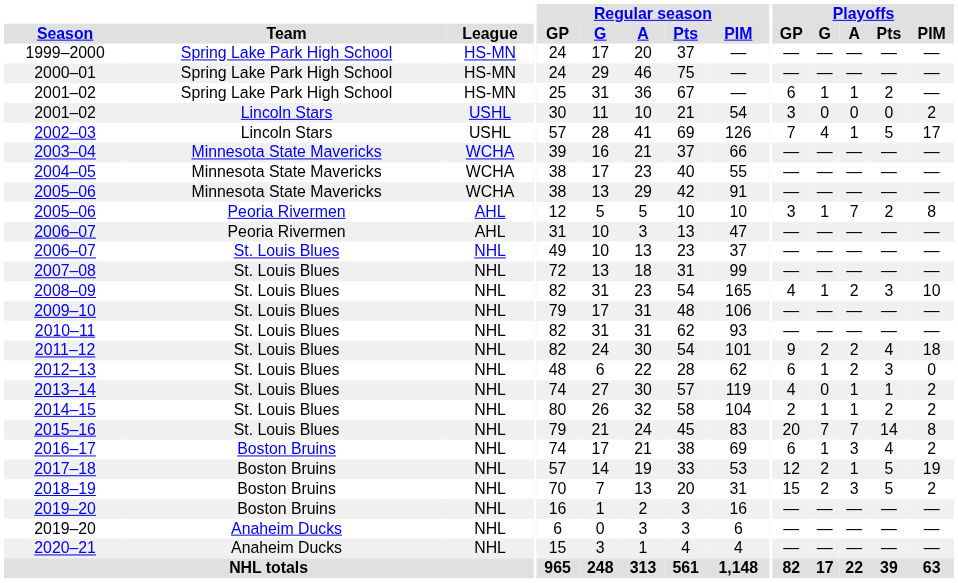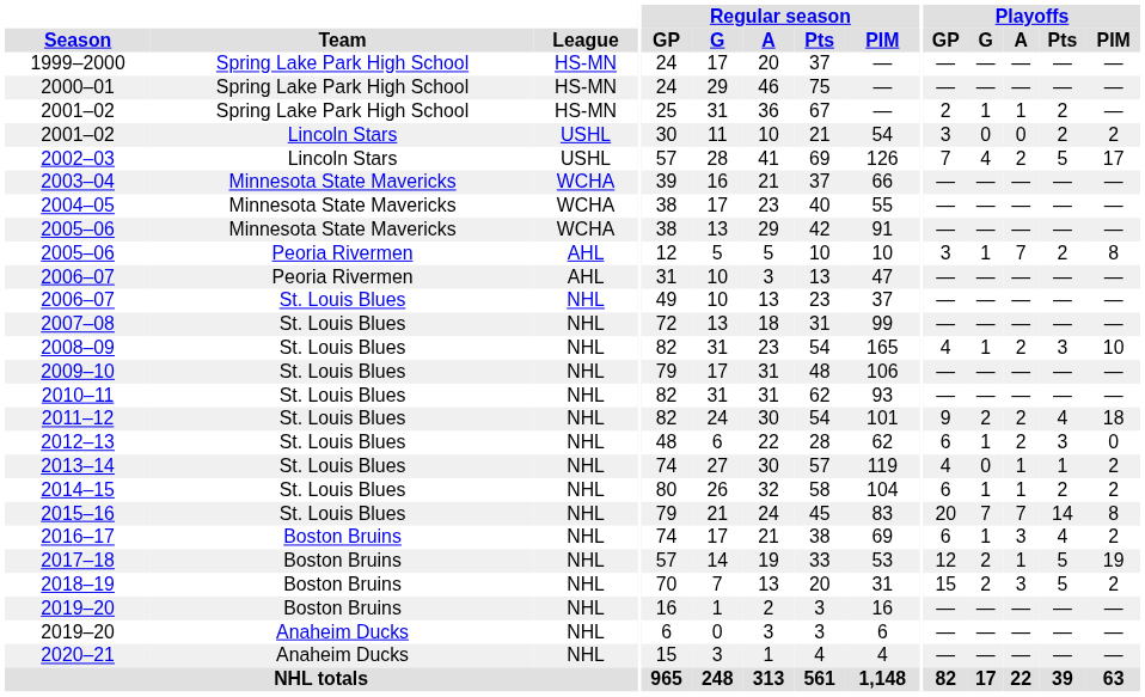 <table border="0" cellpadding="1" cellspacing="0" style="text-align:center; width:60em">
 <tr bgcolor="#e0e0e0">
 <th colspan="3" bgcolor="#ffffff"></th>
 <th rowspan="99" bgcolor="#ffffff"></th>
 <th colspan="5"><a href='#'>Regular season</a></th>
 <th rowspan="99" bgcolor="#ffffff"></th>
 <th colspan="5"><a href='#'>Playoffs</a></th>
 </tr>
 <tr bgcolor="#e0e0e0">
 <th><a href='#'>Season</a></th>
 <th>Team</th>
 <th>League</th>
 <th>GP</th>
 <th><a href='#'>G</a></th>
 <th><a href='#'>A</a></th>
 <th><a href='#'>Pts</a></th>
 <th><a href='#'>PIM</a></th>
 <th>GP</th>
 <th>G</th>
 <th>A</th>
 <th>Pts</th>
 <th>PIM</th>
 </tr>
 <tr>
 <td>1999–2000</td>
 <td><a href='#'>Spring Lake Park High School</a></td>
 <td><a href='#'>HS-MN</a></td>
 <td>24</td>
 <td>17</td>
 <td>20</td>
 <td>37</td>
 <td>—</td>
 <td>—</td>
 <td>—</td>
 <td>—</td>
 <td>—</td>
 <td>—</td>
 </tr>
 <tr style="background: #f0f0f0;">
 <td>2000–01</td>
 <td>Spring Lake Park High School</td>
 <td>HS-MN</td>
 <td>24</td>
 <td>29</td>
 <td>46</td>
 <td>75</td>
 <td>—</td>
 <td>—</td>
 <td>—</td>
 <td>—</td>
 <td>—</td>
 <td>—</td>
 </tr>
 <tr>
 <td>2001–02</td>
 <td>Spring Lake Park High School</td>
 <td>HS-MN</td>
 <td>25</td>
 <td>31</td>
 <td>36</td>
 <td>67</td>
 <td>—</td>
-<td>6</td>
+<td>2</td>
 <td>1</td>
 <td>1</td>
 <td>2</td>
 <td>—</td>
 </tr>
 <tr style="background: #f0f0f0;">
 <td 2001–02 USHL season>2001–02</td>
 <td><a href='#'>Lincoln Stars</a></td>
 <td><a href='#'>USHL</a></td>
 <td>30</td>
 <td>11</td>
 <td>10</td>
 <td>21</td>
 <td>54</td>
 <td>3</td>
 <td>0</td>
 <td>0</td>
-<td>0</td>
+<td>2</td>
 <td>2</td>
 </tr>
 <tr>
 <td><a href='#'>2002–03</a></td>
 <td>Lincoln Stars</td>
 <td>USHL</td>
 <td>57</td>
 <td>28</td>
 <td>41</td>
 <td>69</td>
 <td>126</td>
 <td>7</td>
 <td>4</td>
-<td>1</td>
+<td>2</td>
 <td>5</td>
 <td>17</td>
 </tr>
 <tr style="background: #f0f0f0;">
 <td><a href='#'>2003–04</a></td>
 <td><a href='#'>Minnesota State Mavericks</a></td>
 <td><a href='#'>WCHA</a></td>
 <td>39</td>
 <td>16</td>
 <td>21</td>
 <td>37</td>
 <td>66</td>
 <td>—</td>
 <td>—</td>
 <td>—</td>
 <td>—</td>
 <td>—</td>
 </tr>
 <tr>
 <td><a href='#'>2004–05</a></td>
 <td>Minnesota State Mavericks</td>
 <td>WCHA</td>
 <td>38</td>
 <td>17</td>
 <td>23</td>
 <td>40</td>
 <td>55</td>
 <td>—</td>
 <td>—</td>
 <td>—</td>
 <td>—</td>
 <td>—</td>
 </tr>
 <tr style="background: #f0f0f0;">
 <td><a href='#'>2005–06</a></td>
 <td>Minnesota State Mavericks</td>
 <td>WCHA</td>
 <td>38</td>
 <td>13</td>
 <td>29</td>
 <td>42</td>
 <td>91</td>
 <td>—</td>
 <td>—</td>
 <td>—</td>
 <td>—</td>
 <td>—</td>
 </tr>
 <tr>
 <td><a href='#'>2005–06</a></td>
 <td><a href='#'>Peoria Rivermen</a></td>
 <td><a href='#'>AHL</a></td>
 <td>12</td>
 <td>5</td>
 <td>5</td>
 <td>10</td>
 <td>10</td>
 <td>3</td>
 <td>1</td>
 <td>7</td>
 <td>2</td>
 <td>8</td>
 </tr>
 <tr style="background: #f0f0f0;">
 <td><a href='#'>2006–07</a></td>
 <td>Peoria Rivermen</td>
 <td>AHL</td>
 <td>31</td>
 <td>10</td>
 <td>3</td>
 <td>13</td>
 <td>47</td>
 <td>—</td>
 <td>—</td>
 <td>—</td>
 <td>—</td>
 <td>—</td>
 </tr>
 <tr>
 <td><a href='#'>2006–07</a></td>
 <td><a href='#'>St. Louis Blues</a></td>
 <td><a href='#'>NHL</a></td>
 <td>49</td>
 <td>10</td>
 <td>13</td>
 <td>23</td>
 <td>37</td>
 <td>—</td>
 <td>—</td>
 <td>—</td>
 <td>—</td>
 <td>—</td>
 </tr>
 <tr style="background: #f0f0f0;">
 <td><a href='#'>2007–08</a></td>
 <td>St. Louis Blues</td>
 <td>NHL</td>
 <td>72</td>
 <td>13</td>
 <td>18</td>
 <td>31</td>
 <td>99</td>
 <td>—</td>
 <td>—</td>
 <td>—</td>
 <td>—</td>
 <td>—</td>
 </tr>
 <tr>
 <td><a href='#'>2008–09</a></td>
 <td>St. Louis Blues</td>
 <td>NHL</td>
 <td>82</td>
 <td>31</td>
 <td>23</td>
 <td>54</td>
 <td>165</td>
 <td>4</td>
 <td>1</td>
 <td>2</td>
 <td>3</td>
 <td>10</td>
 </tr>
 <tr style="background: #f0f0f0;">
 <td><a href='#'>2009–10</a></td>
 <td>St. Louis Blues</td>
 <td>NHL</td>
 <td>79</td>
 <td>17</td>
 <td>31</td>
 <td>48</td>
 <td>106</td>
 <td>—</td>
 <td>—</td>
 <td>—</td>
 <td>—</td>
 <td>—</td>
 </tr>
 <tr>
 <td><a href='#'>2010–11</a></td>
 <td>St. Louis Blues</td>
 <td>NHL</td>
 <td>82</td>
 <td>31</td>
 <td>31</td>
 <td>62</td>
 <td>93</td>
 <td>—</td>
 <td>—</td>
 <td>—</td>
 <td>—</td>
 <td>—</td>
 </tr>
 <tr style="background: #f0f0f0;">
 <td><a href='#'>2011–12</a></td>
 <td>St. Louis Blues</td>
 <td>NHL</td>
 <td>82</td>
 <td>24</td>
 <td>30</td>
 <td>54</td>
 <td>101</td>
 <td>9</td>
 <td>2</td>
 <td>2</td>
 <td>4</td>
 <td>18</td>
 </tr>
 <tr>
 <td><a href='#'>2012–13</a></td>
 <td>St. Louis Blues</td>
 <td>NHL</td>
 <td>48</td>
 <td>6</td>
 <td>22</td>
 <td>28</td>
 <td>62</td>
 <td>6</td>
 <td>1</td>
 <td>2</td>
 <td>3</td>
 <td>0</td>
 </tr>
 <tr style="background: #f0f0f0;">
 <td><a href='#'>2013–14</a></td>
 <td>St. Louis Blues</td>
 <td>NHL</td>
 <td>74</td>
 <td>27</td>
 <td>30</td>
 <td>57</td>
 <td>119</td>
 <td>4</td>
 <td>0</td>
 <td>1</td>
 <td>1</td>
 <td>2</td>
 </tr>
 <tr>
 <td><a href='#'>2014–15</a></td>
 <td>St. Louis Blues</td>
 <td>NHL</td>
 <td>80</td>
 <td>26</td>
 <td>32</td>
 <td>58</td>
 <td>104</td>
-<td>2</td>
+<td>6</td>
 <td>1</td>
 <td>1</td>
 <td>2</td>
 <td>2</td>
 </tr>
 <tr style="background: #f0f0f0;">
 <td><a href='#'>2015–16</a></td>
 <td>St. Louis Blues</td>
 <td>NHL</td>
 <td>79</td>
 <td>21</td>
 <td>24</td>
 <td>45</td>
 <td>83</td>
 <td>20</td>
 <td>7</td>
 <td>7</td>
 <td>14</td>
 <td>8</td>
 </tr>
 <tr>
 <td><a href='#'>2016–17</a></td>
 <td><a href='#'>Boston Bruins</a></td>
 <td>NHL</td>
 <td>74</td>
 <td>17</td>
 <td>21</td>
 <td>38</td>
 <td>69</td>
 <td>6</td>
 <td>1</td>
 <td>3</td>
 <td>4</td>
 <td>2</td>
 </tr>
 <tr style="background: #f0f0f0;">
 <td><a href='#'>2017–18</a></td>
 <td>Boston Bruins</td>
 <td>NHL</td>
 <td>57</td>
 <td>14</td>
 <td>19</td>
 <td>33</td>
 <td>53</td>
 <td>12</td>
 <td>2</td>
 <td>1</td>
 <td>5</td>
 <td>19</td>
 </tr>
 <tr>
 <td><a href='#'>2018–19</a></td>
 <td>Boston Bruins</td>
 <td>NHL</td>
 <td>70</td>
 <td>7</td>
 <td>13</td>
 <td>20</td>
 <td>31</td>
 <td>15</td>
 <td>2</td>
 <td>3</td>
 <td>5</td>
 <td>2</td>
 </tr>
 <tr style="background: #f0f0f0;">
 <td><a href='#'>2019–20</a></td>
 <td>Boston Bruins</td>
 <td>NHL</td>
 <td>16</td>
 <td>1</td>
 <td>2</td>
 <td>3</td>
 <td>16</td>
 <td>—</td>
 <td>—</td>
 <td>—</td>
 <td>—</td>
 <td>—</td>
 </tr>
 <tr>
 <td>2019–20</td>
 <td><a href='#'>Anaheim Ducks</a></td>
 <td>NHL</td>
 <td>6</td>
 <td>0</td>
 <td>3</td>
 <td>3</td>
 <td>6</td>
 <td>—</td>
 <td>—</td>
 <td>—</td>
 <td>—</td>
 <td>—</td>
 </tr>
 <tr style="background: #f0f0f0;">
 <td><a href='#'>2020–21</a></td>
 <td>Anaheim Ducks</td>
 <td>NHL</td>
 <td>15</td>
 <td>3</td>
 <td>1</td>
 <td>4</td>
 <td>4</td>
 <td>—</td>
 <td>—</td>
 <td>—</td>
 <td>—</td>
 <td>—</td>
 </tr>
 <tr style="background: #e0e0e0;">
 <th colspan="3">NHL totals</th>
 <th>965</th>
 <th>248</th>
 <th>313</th>
 <th>561</th>
 <th>1,148</th>
 <th>82</th>
 <th>17</th>
 <th>22</th>
 <th>39</th>
 <th>63</th>
 </tr>
 </table>
